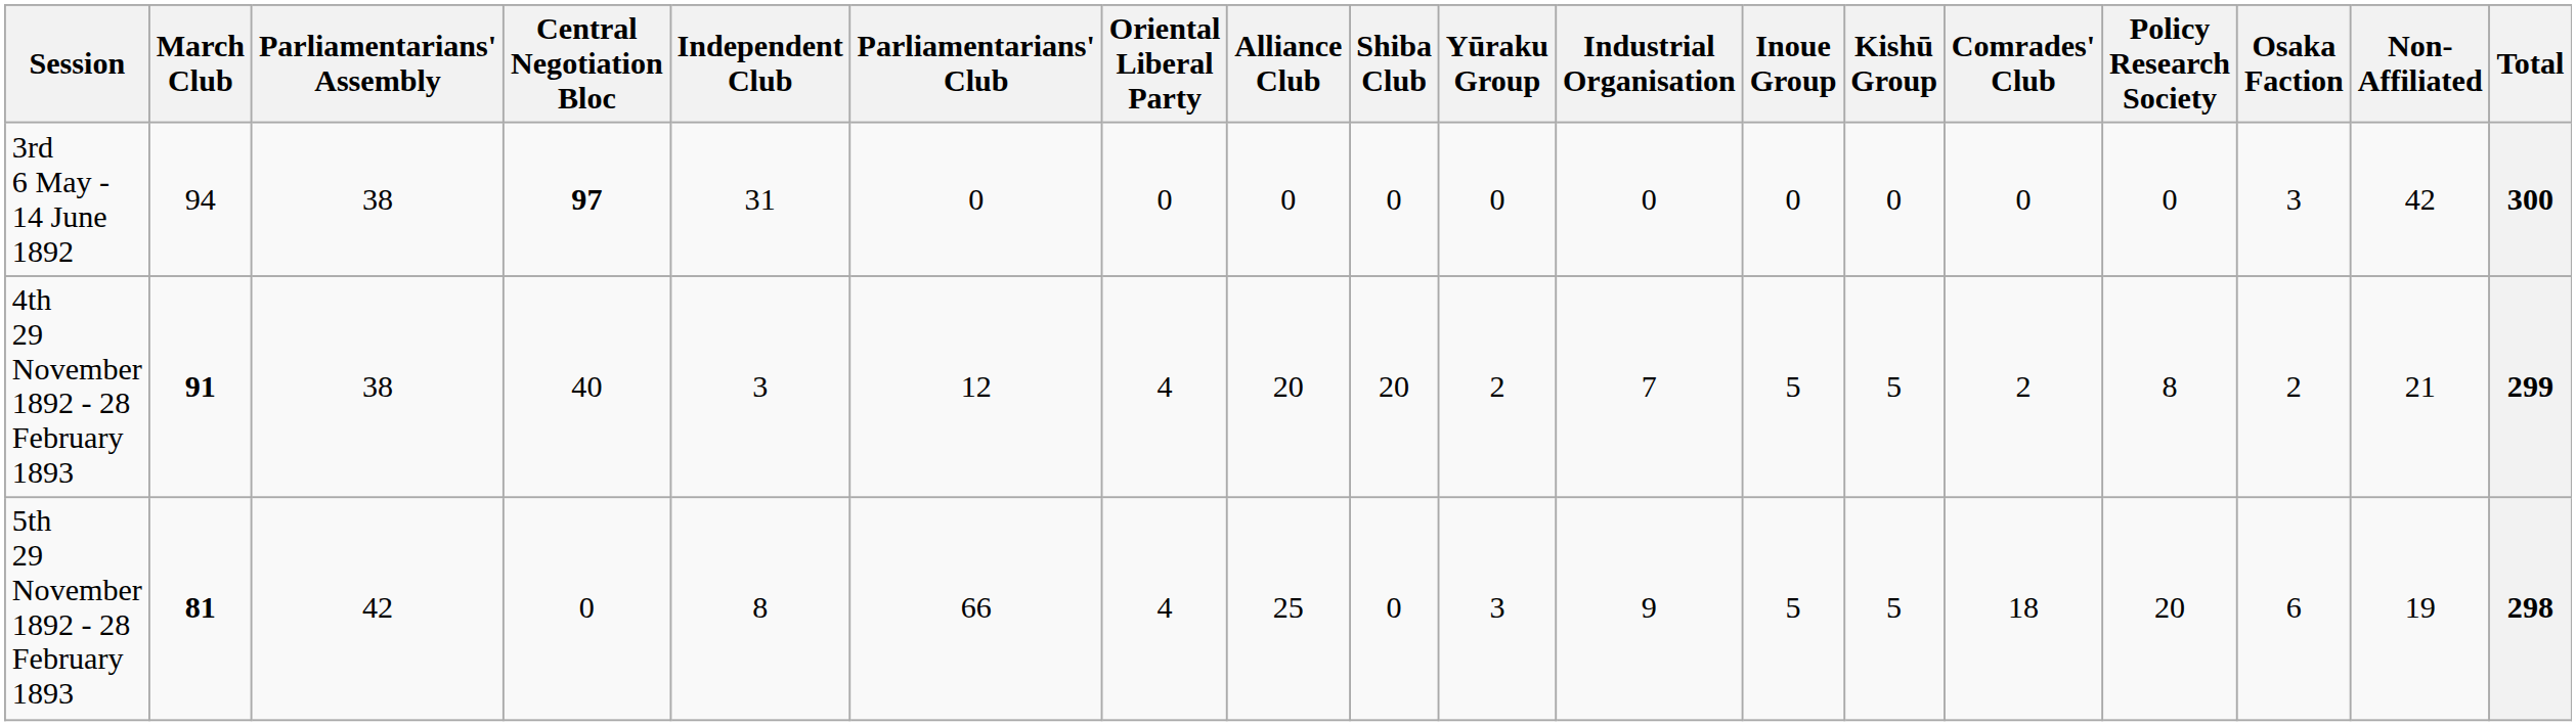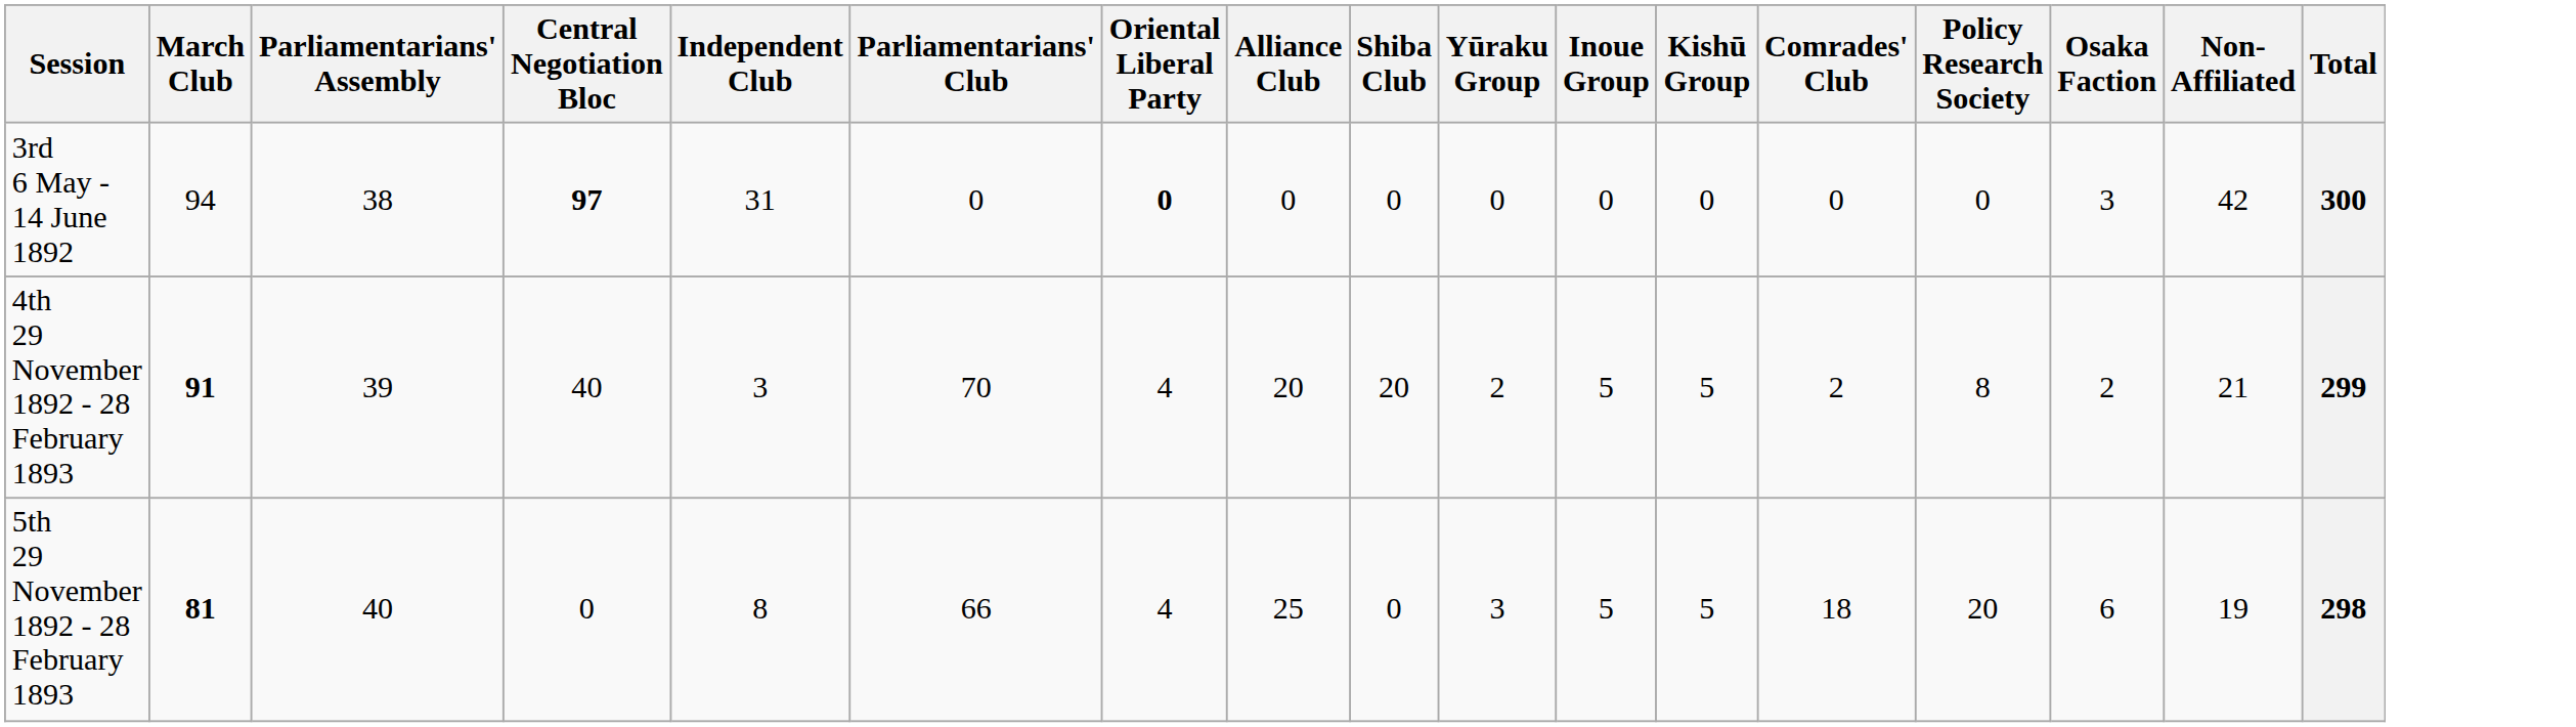 <table class=wikitable style=text-align:center>
 <tr>
 <th>Session</th>
 <th>March Club</th>
 <th>Parliamentarians' Assembly</th>
 <th>Central Negotiation Bloc</th>
 <th>Independent Club</th>
 <th>Parliamentarians' Club</th>
 <th>Oriental Liberal Party</th>
 <th>Alliance Club</th>
 <th>Shiba Club</th>
 <th>Yūraku Group</th>
-<th>Industrial Organisation</th>
 <th>Inoue Group</th>
 <th>Kishū Group</th>
 <th>Comrades' Club</th>
 <th>Policy Research Society</th>
 <th>Osaka Faction</th>
 <th>Non-Affiliated</th>
 <th>Total</th>
 </tr>
 <tr>
 <td align=left>3rd<br>6 May - 14 June 1892</td>
 <td>94</td>
 <td>38</td>
 <td><strong>97</strong></td>
 <td>31</td>
 <td>0</td>
-<td>0</td>
-<td>0</td>
+<td><strong>0</strong></td>
 <td>0</td>
 <td>0</td>
 <td>0</td>
 <td>0</td>
 <td>0</td>
 <td>0</td>
 <td>0</td>
 <td>3</td>
 <td>42</td>
 <th>300</th>
 </tr>
 <tr>
 <td align=left>4th<br>29 November 1892 - 28 February 1893</td>
 <td><strong>91</strong></td>
-<td>38</td>
+<td>39</td>
 <td>40</td>
 <td>3</td>
-<td>12</td>
+<td>70</td>
 <td>4</td>
 <td>20</td>
 <td>20</td>
 <td>2</td>
-<td>7</td>
 <td>5</td>
 <td>5</td>
 <td>2</td>
 <td>8</td>
 <td>2</td>
 <td>21</td>
 <th>299</th>
 </tr>
 <tr>
 <td align=left>5th<br>29 November 1892 - 28 February 1893</td>
 <td><strong>81</strong></td>
-<td>42</td>
+<td>40</td>
 <td>0</td>
 <td>8</td>
 <td>66</td>
 <td>4</td>
 <td>25</td>
 <td>0</td>
 <td>3</td>
-<td>9</td>
 <td>5</td>
 <td>5</td>
 <td>18</td>
 <td>20</td>
 <td>6</td>
 <td>19</td>
 <th>298</th>
 </tr>
 </table>
